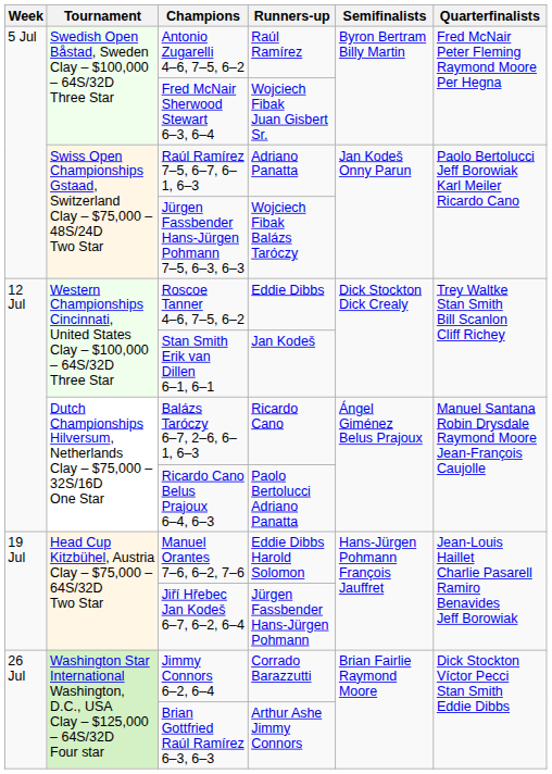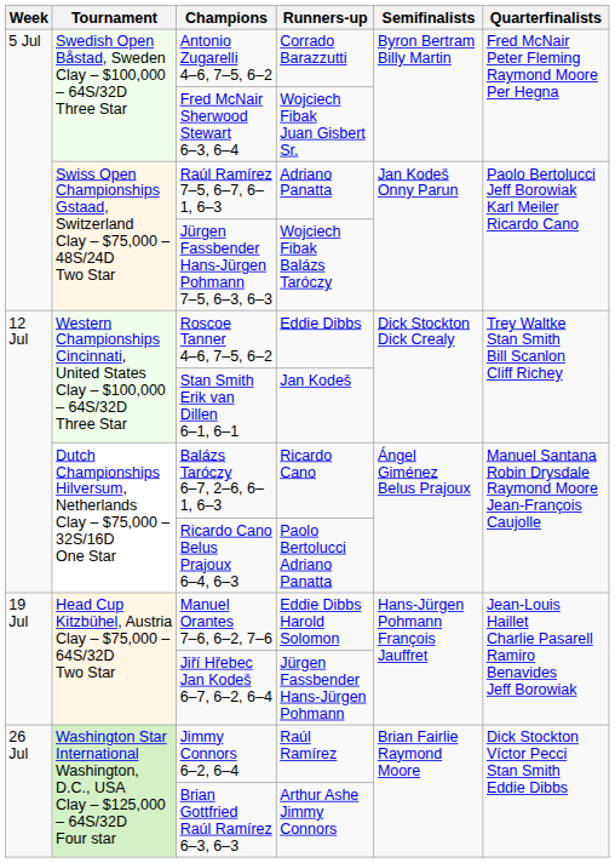 <table class=wikitable style=font-size:95%>
 <tr>
 <th style="width:48px;">Week</th>
 <th style="width:248px;">Tournament</th>
 <th style="width:200px;">Champions</th>
 <th style="width:200px;">Runners-up</th>
 <th style="width:190px;">Semifinalists</th>
 <th style="width:190px;">Quarterfinalists</th>
 </tr>
 <tr valign=top>
 <td rowspan=4>5 Jul</td>
 <td style="background:#F0FFEC;" rowspan="2"><a href='#'>Swedish Open</a> <br> <a href='#'>Båstad</a>, Sweden <br> Clay – $100,000 – 64S/32D <br> Three Star</td>
 <td> <a href='#'>Antonio Zugarelli</a> <br> 4–6, 7–5, 6–2</td>
-<td> <a href='#'>Raúl Ramírez</a></td>
+<td> <a href='#'>Corrado Barazzutti</a></td>
 <td rowspan=2> <a href='#'>Byron Bertram</a> <br>  <a href='#'>Billy Martin</a></td>
 <td rowspan=2> <a href='#'>Fred McNair</a> <br>  <a href='#'>Peter Fleming</a> <br>  <a href='#'>Raymond Moore</a> <br>  <a href='#'>Per Hegna</a></td>
 </tr>
 <tr valign=top>
 <td> <a href='#'>Fred McNair</a> <br>  <a href='#'>Sherwood Stewart</a> <br> 6–3, 6–4</td>
 <td> <a href='#'>Wojciech Fibak</a> <br>  <a href='#'>Juan Gisbert Sr.</a></td>
 </tr>
 <tr valign=top>
 <td style="background:#FFF6E6 ;" rowspan="2"><a href='#'>Swiss Open Championships</a> <br> <a href='#'>Gstaad</a>, Switzerland <br> Clay – $75,000 – 48S/24D <br> Two Star</td>
 <td> <a href='#'>Raúl Ramírez</a> <br> 7–5, 6–7, 6–1, 6–3</td>
 <td> <a href='#'>Adriano Panatta</a></td>
 <td rowspan=2> <a href='#'>Jan Kodeš</a> <br>  <a href='#'>Onny Parun</a></td>
 <td rowspan=2> <a href='#'>Paolo Bertolucci</a> <br>  <a href='#'>Jeff Borowiak</a> <br>  <a href='#'>Karl Meiler</a> <br>  <a href='#'>Ricardo Cano</a></td>
 </tr>
 <tr valign=top>
 <td> <a href='#'>Jürgen Fassbender</a> <br>  <a href='#'>Hans-Jürgen Pohmann</a> <br> 7–5, 6–3, 6–3</td>
 <td> <a href='#'>Wojciech Fibak</a> <br>  <a href='#'>Balázs Taróczy</a></td>
 </tr>
 <tr valign=top>
 <td rowspan=4>12 Jul</td>
 <td style="background:#F0FFEC;" rowspan="2"><a href='#'>Western Championships</a> <br> <a href='#'>Cincinnati</a>, United States <br> Clay – $100,000 – 64S/32D <br> Three Star</td>
 <td> <a href='#'>Roscoe Tanner</a> <br> 4–6, 7–5, 6–2</td>
 <td> <a href='#'>Eddie Dibbs</a></td>
 <td rowspan=2> <a href='#'>Dick Stockton</a> <br>  <a href='#'>Dick Crealy</a></td>
 <td rowspan=2> <a href='#'>Trey Waltke</a> <br>  <a href='#'>Stan Smith</a> <br>  <a href='#'>Bill Scanlon</a> <br>  <a href='#'>Cliff Richey</a></td>
 </tr>
 <tr valign=top>
 <td> <a href='#'>Stan Smith</a> <br>  <a href='#'>Erik van Dillen</a> <br> 6–1, 6–1</td>
 <td> <a href='#'>Jan Kodeš</a></td>
 </tr>
 <tr valign=top>
 <td style="background:#fff;" rowspan="2"><a href='#'>Dutch Championships</a> <br> <a href='#'>Hilversum</a>, Netherlands <br> Clay – $75,000 – 32S/16D <br> One Star</td>
 <td> <a href='#'>Balázs Taróczy</a> <br> 6–7, 2–6, 6–1, 6–3</td>
 <td> <a href='#'>Ricardo Cano</a></td>
 <td rowspan=2> <a href='#'>Ángel Giménez</a> <br>  <a href='#'>Belus Prajoux</a></td>
 <td rowspan=2> <a href='#'>Manuel Santana</a> <br>  <a href='#'>Robin Drysdale</a> <br>  <a href='#'>Raymond Moore</a> <br>  <a href='#'>Jean-François Caujolle</a></td>
 </tr>
 <tr valign=top>
 <td> <a href='#'>Ricardo Cano</a> <br>  <a href='#'>Belus Prajoux</a> <br> 6–4, 6–3</td>
 <td> <a href='#'>Paolo Bertolucci</a> <br>  <a href='#'>Adriano Panatta</a></td>
 </tr>
 <tr valign=top>
 <td rowspan=2>19 Jul</td>
 <td style="background:#FFF6E6 ;" rowspan="2"><a href='#'>Head Cup</a> <br> <a href='#'>Kitzbühel</a>, Austria <br> Clay – $75,000 – 64S/32D <br> Two Star</td>
 <td> <a href='#'>Manuel Orantes</a> <br> 7–6, 6–2, 7–6</td>
 <td> <a href='#'>Eddie Dibbs</a> <br>  <a href='#'>Harold Solomon</a></td>
 <td rowspan=2> <a href='#'>Hans-Jürgen Pohmann</a> <br>  <a href='#'>François Jauffret</a></td>
 <td rowspan=2> <a href='#'>Jean-Louis Haillet</a> <br>  <a href='#'>Charlie Pasarell</a> <br>  <a href='#'>Ramiro Benavides</a> <br>  <a href='#'>Jeff Borowiak</a></td>
 </tr>
 <tr valign=top>
 <td> <a href='#'>Jiří Hřebec</a> <br>  <a href='#'>Jan Kodeš</a> <br> 6–7, 6–2, 6–4</td>
 <td> <a href='#'>Jürgen Fassbender</a> <br>  <a href='#'>Hans-Jürgen Pohmann</a></td>
 </tr>
 <tr valign=top>
 <td rowspan=2>26 Jul</td>
 <td style="background:#D4F1C5;" rowspan="2"><a href='#'>Washington Star International</a> <br> Washington, D.C., USA <br> Clay – $125,000 – 64S/32D <br> Four star</td>
 <td> <a href='#'>Jimmy Connors</a> <br> 6–2, 6–4</td>
-<td> <a href='#'>Corrado Barazzutti</a></td>
+<td> <a href='#'>Raúl Ramírez</a></td>
 <td rowspan=2> <a href='#'>Brian Fairlie</a> <br>  <a href='#'>Raymond Moore</a></td>
 <td rowspan=2> <a href='#'>Dick Stockton</a> <br>  <a href='#'>Víctor Pecci</a> <br>  <a href='#'>Stan Smith</a> <br>  <a href='#'>Eddie Dibbs</a></td>
 </tr>
 <tr valign=top>
 <td> <a href='#'>Brian Gottfried</a> <br>  <a href='#'>Raúl Ramírez</a> <br> 6–3, 6–3</td>
 <td> <a href='#'>Arthur Ashe</a> <br>  <a href='#'>Jimmy Connors</a></td>
 </tr>
 </table>
